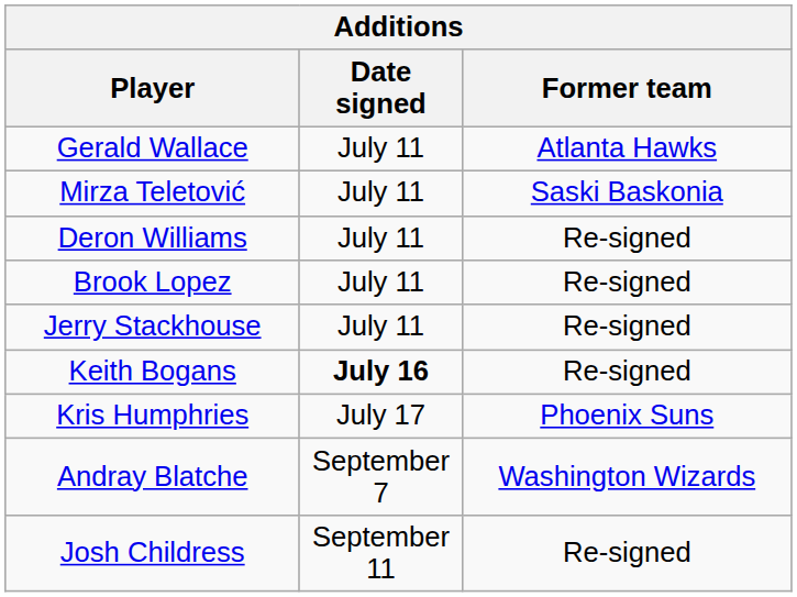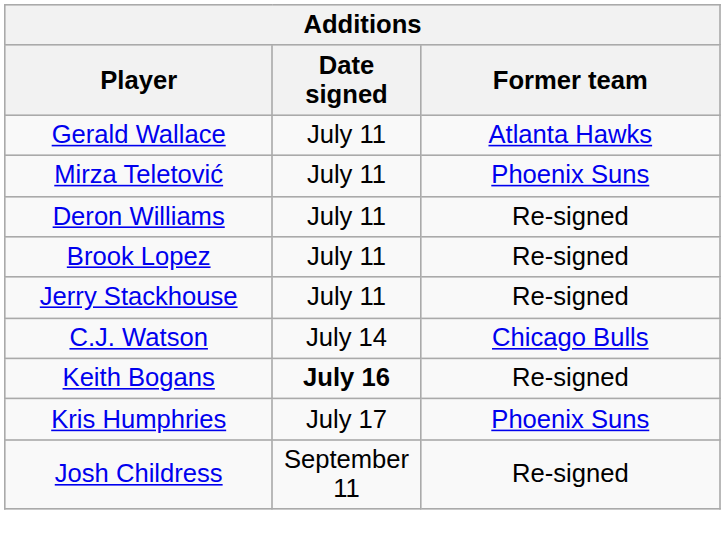 <table class="wikitable" style="text-align:center">
 <tr>
 <th colspan=3>Additions</th>
 </tr>
 <tr>
 <th style="width:160px">Player</th>
 <th style="width:85px">Date signed</th>
 <th style="width:180px">Former team</th>
 </tr>
 <tr>
 <td><a href='#'>Gerald Wallace</a></td>
 <td>July 11</td>
 <td><a href='#'>Atlanta Hawks</a></td>
 </tr>
 <tr>
 <td><a href='#'>Mirza Teletović</a></td>
 <td>July 11</td>
-<td><a href='#'>Saski Baskonia</a></td>
+<td><a href='#'>Phoenix Suns</a></td>
 </tr>
 <tr>
 <td><a href='#'>Deron Williams</a></td>
 <td>July 11</td>
 <td>Re-signed</td>
 </tr>
 <tr>
 <td><a href='#'>Brook Lopez</a></td>
 <td>July 11</td>
 <td>Re-signed</td>
 </tr>
 <tr>
 <td><a href='#'>Jerry Stackhouse</a></td>
 <td>July 11</td>
 <td>Re-signed</td>
 </tr>
 <tr>
+<td><a href='#'>C.J. Watson</a></td>
+<td>July 14</td>
+<td><a href='#'>Chicago Bulls</a></td>
+</tr>
+<tr>
 <td><a href='#'>Keith Bogans</a></td>
 <td><strong>July 16</strong></td>
 <td>Re-signed</td>
 </tr>
 <tr>
 <td><a href='#'>Kris Humphries</a></td>
 <td>July 17</td>
 <td><a href='#'>Phoenix Suns</a></td>
 </tr>
 <tr>
-<td><a href='#'>Andray Blatche</a></td>
-<td>September 7</td>
-<td><a href='#'>Washington Wizards</a></td>
-</tr>
-<tr>
 <td><a href='#'>Josh Childress</a></td>
 <td>September 11</td>
 <td>Re-signed</td>
 </tr>
 </table>
